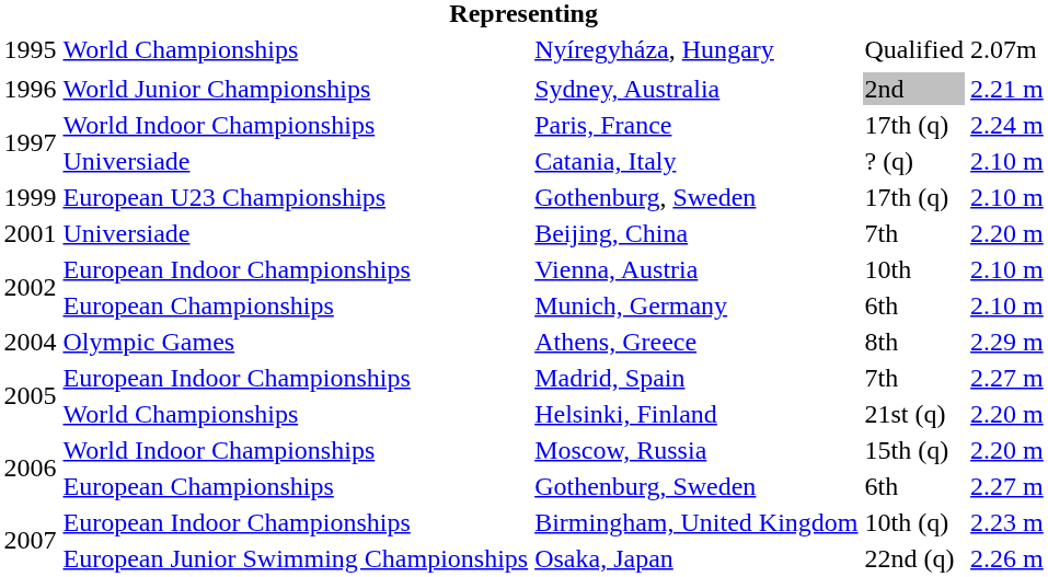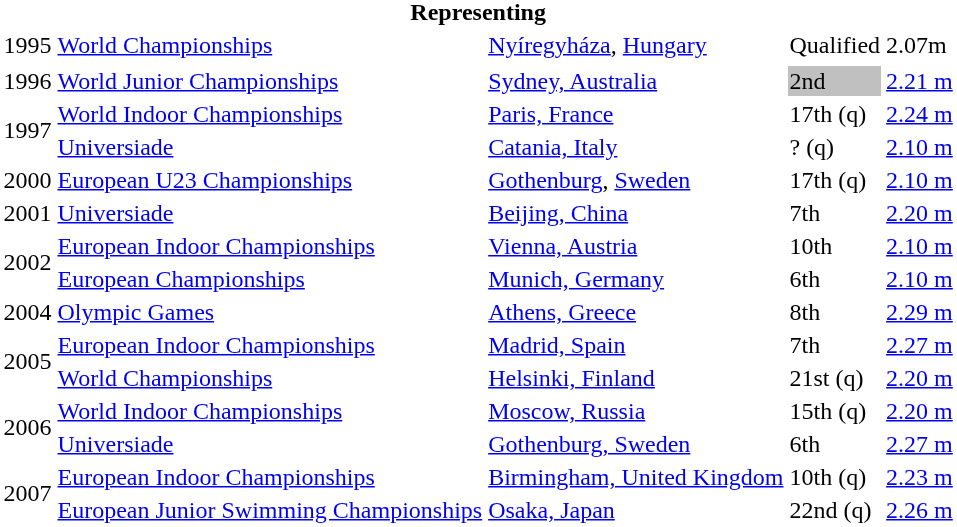 <table>
 <tr>
 <th colspan="5">Representing </th>
 </tr>
 <tr>
 <td>1995</td>
 <td><a href='#'>World Championships</a></td>
 <td><a href='#'>Nyíregyháza</a>, <a href='#'>Hungary</a></td>
 <td>Qualified</td>
 <td>2.07m</td>
 </tr>
 <tr>
 </tr>
 <tr>
 <td>1996</td>
 <td><a href='#'>World Junior Championships</a></td>
 <td><a href='#'>Sydney, Australia</a></td>
 <td bgcolor="silver">2nd</td>
 <td><a href='#'>2.21 m</a></td>
 </tr>
 <tr>
 <td rowspan=2>1997</td>
 <td><a href='#'>World Indoor Championships</a></td>
 <td><a href='#'>Paris, France</a></td>
 <td>17th (q)</td>
 <td><a href='#'>2.24 m</a></td>
 </tr>
 <tr>
 <td><a href='#'>Universiade</a></td>
 <td><a href='#'>Catania, Italy</a></td>
 <td>? (q)</td>
 <td><a href='#'>2.10 m</a></td>
 </tr>
 <tr>
-<td>1999</td>
+<td>2000</td>
 <td><a href='#'>European U23 Championships</a></td>
 <td><a href='#'>Gothenburg</a>, <a href='#'>Sweden</a></td>
 <td>17th (q)</td>
 <td><a href='#'>2.10 m</a></td>
 </tr>
 <tr>
 <td>2001</td>
 <td><a href='#'>Universiade</a></td>
 <td><a href='#'>Beijing, China</a></td>
 <td>7th</td>
 <td><a href='#'>2.20 m</a></td>
 </tr>
 <tr>
 <td rowspan=2>2002</td>
 <td><a href='#'>European Indoor Championships</a></td>
 <td><a href='#'>Vienna, Austria</a></td>
 <td>10th</td>
 <td><a href='#'>2.10 m</a></td>
 </tr>
 <tr>
 <td><a href='#'>European Championships</a></td>
 <td><a href='#'>Munich, Germany</a></td>
 <td>6th</td>
 <td><a href='#'>2.10 m</a></td>
 </tr>
 <tr>
 <td>2004</td>
 <td><a href='#'>Olympic Games</a></td>
 <td><a href='#'>Athens, Greece</a></td>
 <td>8th</td>
 <td><a href='#'>2.29 m</a></td>
 </tr>
 <tr>
 <td rowspan=2>2005</td>
 <td><a href='#'>European Indoor Championships</a></td>
 <td><a href='#'>Madrid, Spain</a></td>
 <td>7th</td>
 <td><a href='#'>2.27 m</a></td>
 </tr>
 <tr>
 <td><a href='#'>World Championships</a></td>
 <td><a href='#'>Helsinki, Finland</a></td>
 <td>21st (q)</td>
 <td><a href='#'>2.20 m</a></td>
 </tr>
 <tr>
 <td rowspan=2>2006</td>
 <td><a href='#'>World Indoor Championships</a></td>
 <td><a href='#'>Moscow, Russia</a></td>
 <td>15th (q)</td>
 <td><a href='#'>2.20 m</a></td>
 </tr>
 <tr>
-<td><a href='#'>European Championships</a></td>
+<td><a href='#'>Universiade</a></td>
 <td><a href='#'>Gothenburg, Sweden</a></td>
 <td>6th</td>
 <td><a href='#'>2.27 m</a></td>
 </tr>
 <tr>
 <td rowspan=2>2007</td>
 <td><a href='#'>European Indoor Championships</a></td>
 <td><a href='#'>Birmingham, United Kingdom</a></td>
 <td>10th (q)</td>
 <td><a href='#'>2.23 m</a></td>
 </tr>
 <tr>
 <td><a href='#'>European Junior Swimming Championships</a></td>
 <td><a href='#'>Osaka, Japan</a></td>
 <td>22nd (q)</td>
 <td><a href='#'>2.26 m</a></td>
 </tr>
 </table>
